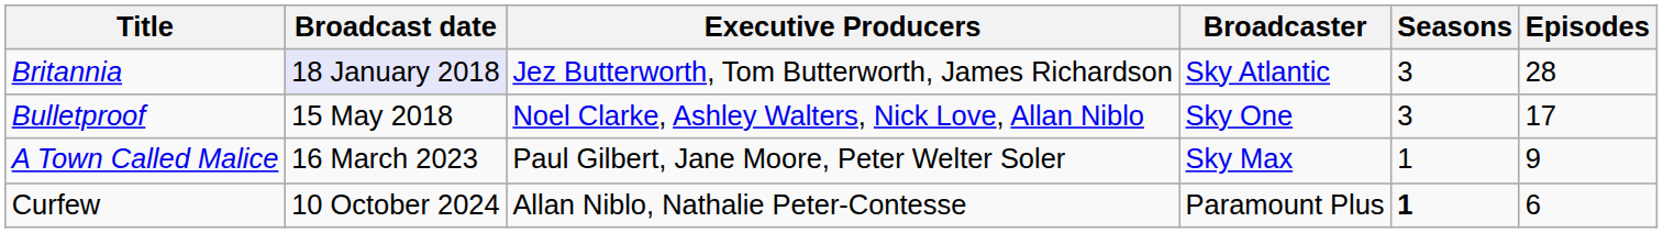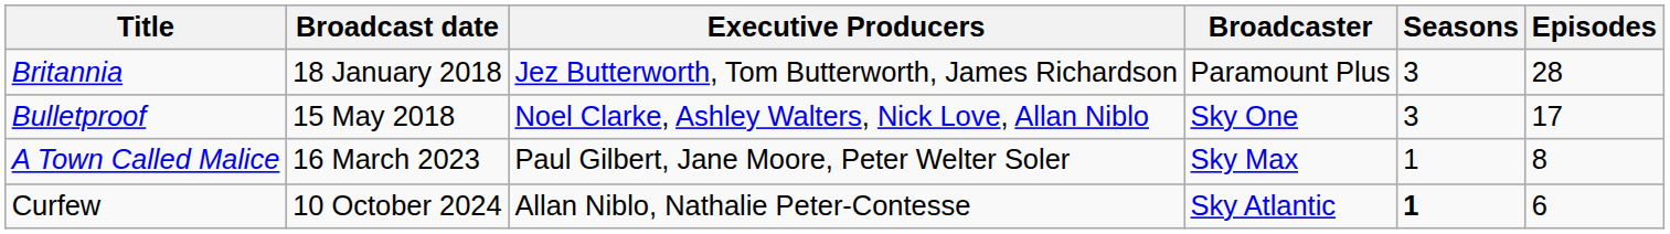 <table class="wikitable sortable">
 <tr>
 <th>Title</th>
 <th>Broadcast date</th>
 <th>Executive Producers</th>
 <th>Broadcaster</th>
 <th>Seasons</th>
 <th>Episodes</th>
 </tr>
 <tr>
 <td><em><a href='#'>Britannia</a></em></td>
-<td style="background: lavender;">18 January 2018</td>
+<td>18 January 2018</td>
 <td><a href='#'>Jez Butterworth</a>, Tom Butterworth, James Richardson</td>
-<td><a href='#'>Sky Atlantic</a></td>
+<td>Paramount Plus</td>
 <td>3</td>
 <td>28</td>
 </tr>
 <tr>
 <td><em><a href='#'>Bulletproof</a></em></td>
 <td>15 May 2018</td>
 <td><a href='#'>Noel Clarke</a>, <a href='#'>Ashley Walters</a>, <a href='#'>Nick Love</a>, <a href='#'>Allan Niblo</a></td>
 <td><a href='#'>Sky One</a></td>
 <td>3</td>
 <td>17</td>
 </tr>
 <tr>
 <td><em><a href='#'>A Town Called Malice</a></em></td>
 <td>16 March 2023</td>
 <td>Paul Gilbert, Jane Moore, Peter Welter Soler</td>
 <td><a href='#'>Sky Max</a></td>
 <td>1</td>
-<td>9</td>
+<td>8</td>
 </tr>
 <tr>
 <td>Curfew</td>
 <td>10 October 2024</td>
 <td>Allan Niblo, Nathalie Peter-Contesse</td>
-<td>Paramount Plus</td>
+<td><a href='#'>Sky Atlantic</a></td>
 <td><strong>1</strong></td>
 <td>6</td>
 </tr>
 </table>
